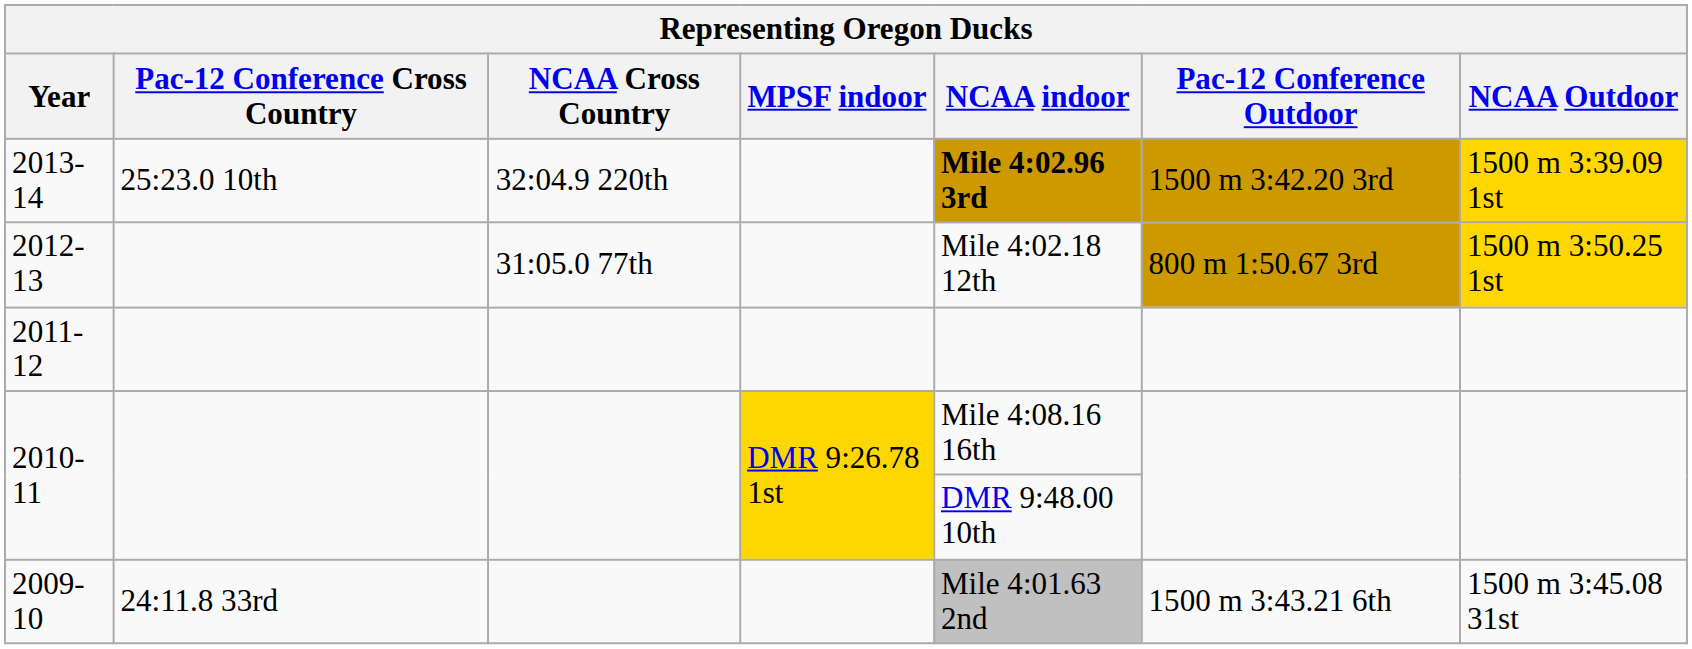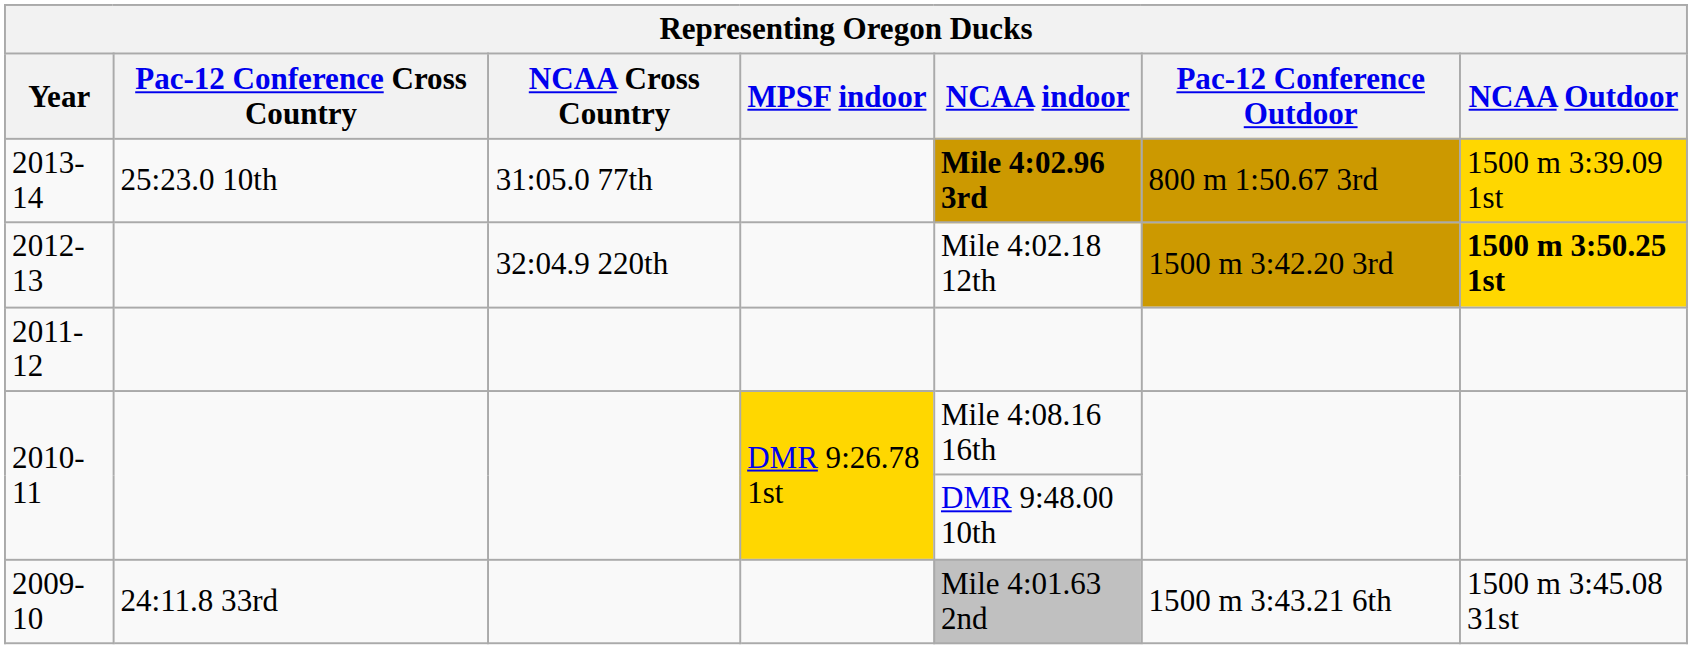 <table class="wikitable sortable">
 <tr>
 <th colspan="7">Representing Oregon Ducks</th>
 </tr>
 <tr>
 <th>Year</th>
 <th><a href='#'>Pac-12 Conference</a> Cross Country</th>
 <th><a href='#'>NCAA</a> Cross Country</th>
 <th><a href='#'>MPSF</a> <a href='#'>indoor</a></th>
 <th><a href='#'>NCAA</a> <a href='#'>indoor</a></th>
 <th><a href='#'>Pac-12 Conference</a> <a href='#'>Outdoor</a></th>
 <th><a href='#'>NCAA</a> <a href='#'>Outdoor</a></th>
 </tr>
 <tr>
 <td>2013-14</td>
 <td>25:23.0 10th</td>
-<td>32:04.9 220th</td>
+<td>31:05.0 77th</td>
 <td></td>
 <td bgcolor=cc9900><strong>Mile 4:02.96 3rd</strong></td>
-<td bgcolor=cc9900>1500 m 3:42.20 3rd</td>
+<td bgcolor=cc9900>800 m 1:50.67 3rd</td>
 <td bgcolor=gold>1500 m 3:39.09 1st</td>
 </tr>
 <tr>
 <td>2012-13</td>
 <td></td>
-<td>31:05.0 77th</td>
+<td>32:04.9 220th</td>
 <td></td>
 <td>Mile 4:02.18 12th</td>
-<td bgcolor=cc9900>800 m 1:50.67 3rd</td>
-<td bgcolor=gold>1500 m 3:50.25 1st</td>
+<td bgcolor=cc9900>1500 m 3:42.20 3rd</td>
+<td bgcolor=gold><strong>1500 m 3:50.25 1st</strong></td>
 </tr>
 <tr>
 <td Rowspan=1>2011-12</td>
 <td></td>
 <td></td>
 <td></td>
 <td></td>
 <td></td>
 <td></td>
 </tr>
 <tr>
 <td Rowspan=2>2010-11</td>
 <td Rowspan=2></td>
 <td Rowspan=2></td>
 <td Rowspan=2 bgcolor=gold><a href='#'>DMR</a> 9:26.78 1st</td>
 <td>Mile 4:08.16 16th</td>
 <td Rowspan=2></td>
 <td Rowspan=2></td>
 </tr>
 <tr>
 <td><a href='#'>DMR</a> 9:48.00 10th</td>
 </tr>
 <tr>
 <td Rowspan=1>2009-10</td>
 <td>24:11.8 33rd</td>
 <td></td>
 <td></td>
 <td bgcolor=silver>Mile 4:01.63 2nd</td>
 <td>1500 m 3:43.21 6th</td>
 <td>1500 m 3:45.08 31st</td>
 </tr>
 </table>
